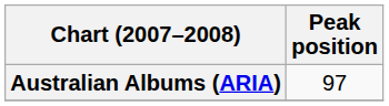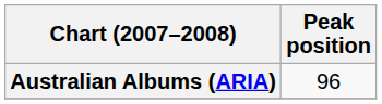 <table class="wikitable sortable plainrowheaders">
 <tr>
 <th>Chart (2007–2008)</th>
 <th>Peak<br>position</th>
 </tr>
 <tr>
 <th scope="row">Australian Albums (<a href='#'>ARIA</a>)</th>
-<td align="center">97</td>
+<td align="center">96</td>
 </tr>
 <tr>
 </tr>
 </table>
